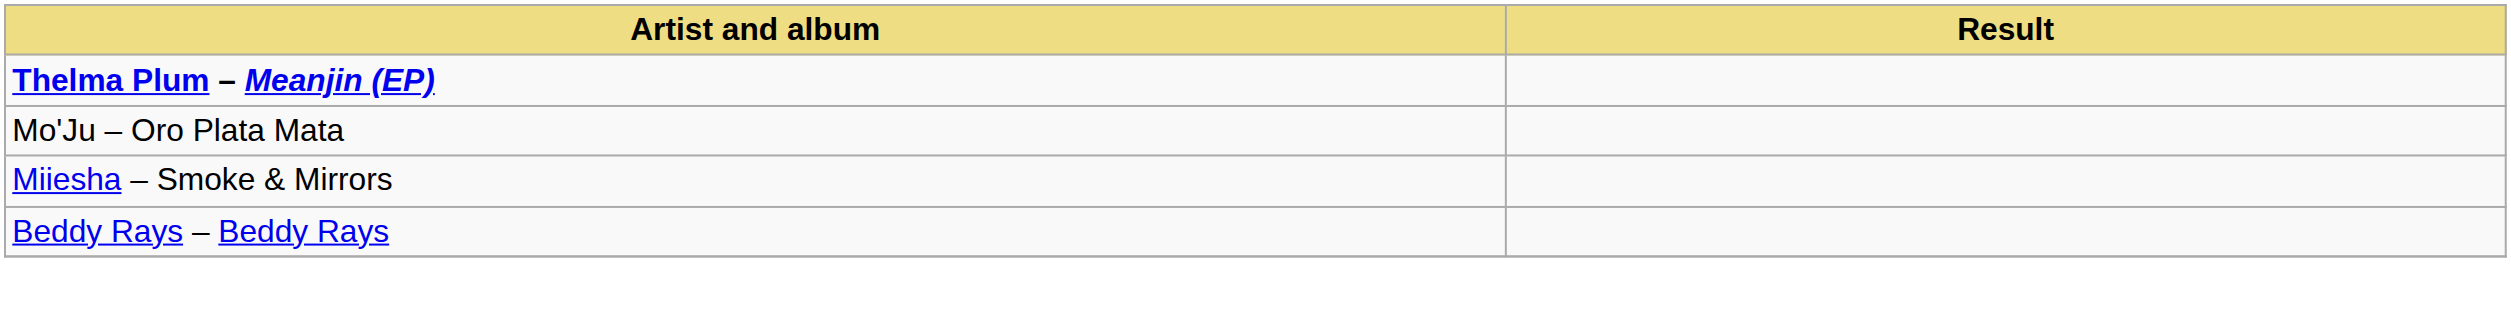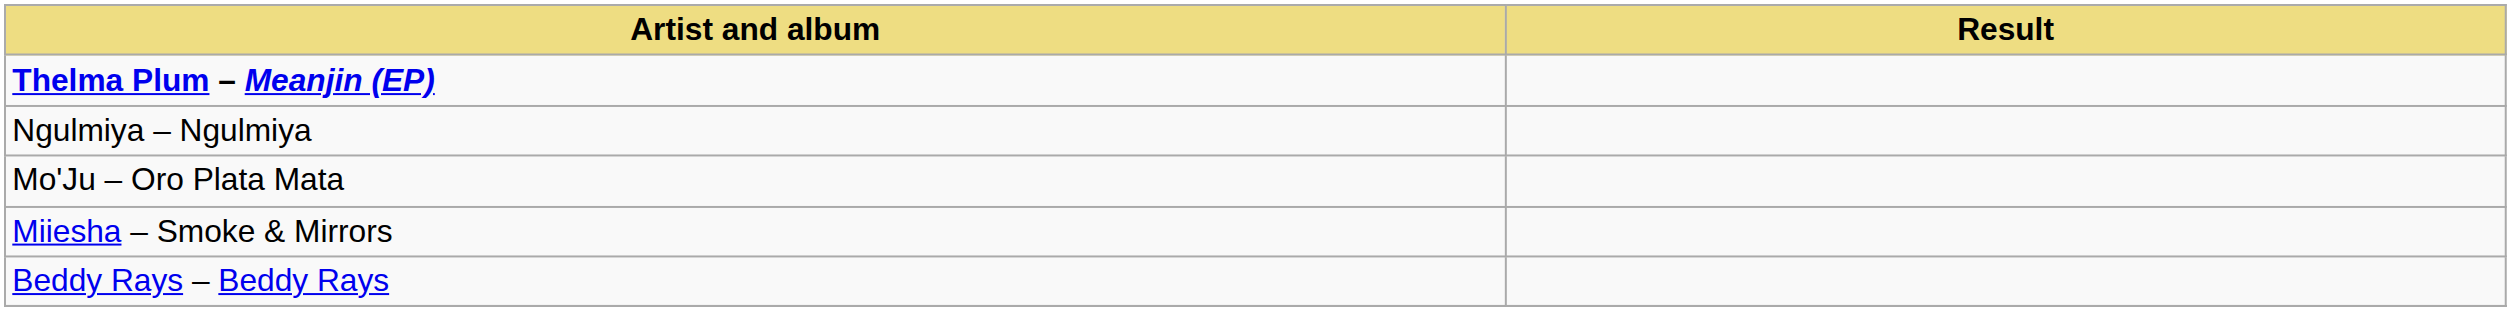 <table class="wikitable" width=100%>
 <tr>
 <th style="width:15%;background:#EEDD82;">Artist and album</th>
 <th style="width:10%;background:#EEDD82;">Result</th>
 </tr>
 <tr>
 <td><strong><a href='#'>Thelma Plum</a> – <em><a href='#'>Meanjin (EP)</a><strong><em></td>
+<td></td>
+</tr>
+<tr>
+<td>Ngulmiya – </em>Ngulmiya<em></td>
 <td></td>
 </tr>
 <tr>
 <td>Mo'Ju – </em>Oro Plata Mata<em></td>
 <td></td>
 </tr>
 <tr>
 <td><a href='#'>Miiesha</a> – </em>Smoke & Mirrors<em></td>
 <td></td>
 </tr>
 <tr>
 <td><a href='#'>Beddy Rays</a> – </em><a href='#'>Beddy Rays</a><em></td>
 <td></td>
 </tr>
 <tr>
 </tr>
 </table>
